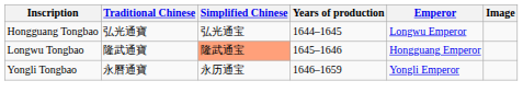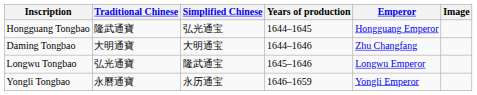 <table class="wikitable">
 <tr>
 <th>Inscription</th>
 <th><a href='#'>Traditional Chinese</a></th>
 <th><a href='#'>Simplified Chinese</a></th>
 <th>Years of production</th>
 <th><a href='#'>Emperor</a></th>
 <th>Image</th>
 </tr>
 <tr>
 <td>Hongguang Tongbao</td>
-<td>弘光通寶</td>
+<td>隆武通寶</td>
 <td>弘光通宝</td>
 <td>1644–1645</td>
-<td><a href='#'>Longwu Emperor</a></td>
+<td><a href='#'>Hongguang Emperor</a></td>
+<td></td>
+</tr>
+<tr>
+<td>Daming Tongbao</td>
+<td>大明通寶</td>
+<td>大明通宝</td>
+<td>1644–1646</td>
+<td><a href='#'>Zhu Changfang</a></td>
 <td></td>
 </tr>
 <tr>
 <td>Longwu Tongbao</td>
-<td>隆武通寶</td>
-<td style="background: lightsalmon;">隆武通宝</td>
+<td>弘光通寶</td>
+<td>隆武通宝</td>
 <td>1645–1646</td>
-<td><a href='#'>Hongguang Emperor</a></td>
+<td><a href='#'>Longwu Emperor</a></td>
 <td></td>
 </tr>
 <tr>
 <td>Yongli Tongbao</td>
 <td>永曆通寶</td>
 <td>永历通宝</td>
 <td>1646–1659</td>
 <td><a href='#'>Yongli Emperor</a></td>
 <td></td>
 </tr>
 </table>
